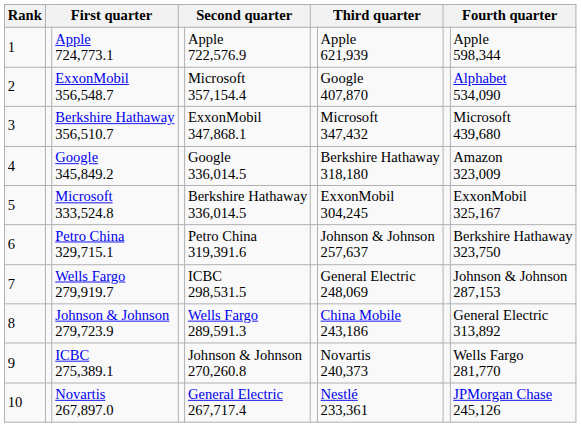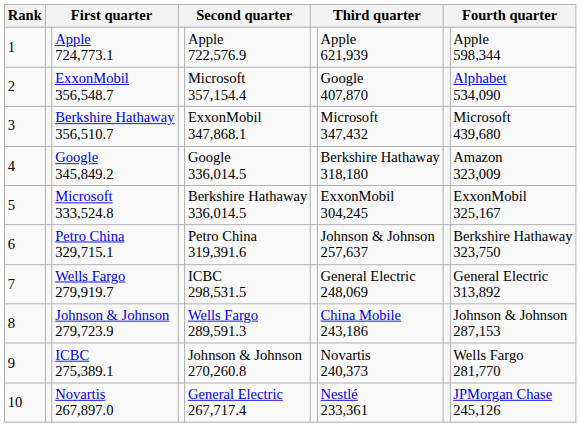 <table class="wikitable" >
 <tr>
 <th>Rank</th>
 <th colspan=2>First quarter</th>
 <th colspan=2>Second quarter</th>
 <th colspan=2>Third quarter</th>
 <th colspan=2>Fourth quarter</th>
 </tr>
 <tr>
 <td>1</td>
 <td></td>
 <td><a href='#'>Apple</a> <br> 724,773.1</td>
 <td></td>
 <td>Apple <br> 722,576.9</td>
 <td></td>
 <td>Apple <br> 621,939</td>
 <td></td>
 <td>Apple <br> 598,344</td>
 </tr>
 <tr>
 <td>2</td>
 <td></td>
 <td><a href='#'>ExxonMobil</a> <br> 356,548.7</td>
 <td></td>
 <td>Microsoft<br> 357,154.4</td>
 <td></td>
 <td>Google<br> 407,870</td>
 <td></td>
 <td><a href='#'>Alphabet</a> <br>534,090</td>
 </tr>
 <tr>
 <td>3</td>
 <td></td>
 <td><a href='#'>Berkshire Hathaway</a> <br> 356,510.7</td>
 <td></td>
 <td>ExxonMobil <br> 347,868.1</td>
 <td></td>
 <td>Microsoft<br> 347,432</td>
 <td></td>
 <td>Microsoft<br> 439,680</td>
 </tr>
 <tr>
 <td>4</td>
 <td></td>
 <td><a href='#'>Google</a> <br> 345,849.2</td>
 <td></td>
 <td>Google<br>336,014.5</td>
 <td></td>
 <td>Berkshire Hathaway <br> 318,180</td>
 <td></td>
 <td>Amazon<br> 323,009</td>
 </tr>
 <tr>
 <td>5</td>
 <td></td>
 <td><a href='#'>Microsoft</a><br> 333,524.8</td>
 <td></td>
 <td>Berkshire Hathaway <br> 336,014.5</td>
 <td></td>
 <td>ExxonMobil <br> 304,245</td>
 <td></td>
 <td>ExxonMobil <br> 325,167</td>
 </tr>
 <tr>
 <td>6</td>
 <td></td>
 <td><a href='#'>Petro China</a> <br> 329,715.1</td>
 <td></td>
 <td>Petro China <br> 319,391.6</td>
 <td></td>
 <td>Johnson & Johnson <br> 257,637</td>
 <td></td>
 <td>Berkshire Hathaway <br> 323,750</td>
 </tr>
 <tr>
 <td>7</td>
 <td></td>
 <td><a href='#'>Wells Fargo</a> <br> 279,919.7</td>
 <td></td>
 <td>ICBC <br> 298,531.5</td>
 <td></td>
 <td>General Electric<br> 248,069</td>
 <td></td>
-<td>Johnson & Johnson <br> 287,153</td>
+<td>General Electric<br> 313,892</td>
 </tr>
 <tr>
 <td>8</td>
 <td></td>
 <td><a href='#'>Johnson & Johnson</a> <br> 279,723.9</td>
 <td></td>
 <td><a href='#'>Wells Fargo</a> <br> 289,591.3</td>
 <td></td>
 <td><a href='#'>China Mobile</a> <br> 243,186</td>
 <td></td>
-<td>General Electric<br> 313,892</td>
+<td>Johnson & Johnson <br> 287,153</td>
 </tr>
 <tr>
 <td>9</td>
 <td></td>
 <td><a href='#'>ICBC</a> <br> 275,389.1</td>
 <td></td>
 <td>Johnson & Johnson <br> 270,260.8</td>
 <td></td>
 <td>Novartis <br> 240,373</td>
 <td></td>
 <td>Wells Fargo <br> 281,770</td>
 </tr>
 <tr>
 <td>10</td>
 <td></td>
 <td><a href='#'>Novartis</a> <br> 267,897.0</td>
 <td></td>
 <td><a href='#'>General Electric</a> <br> 267,717.4</td>
 <td></td>
 <td><a href='#'>Nestlé</a> <br> 233,361</td>
 <td></td>
 <td><a href='#'>JPMorgan Chase</a> <br> 245,126</td>
 </tr>
 </table>
